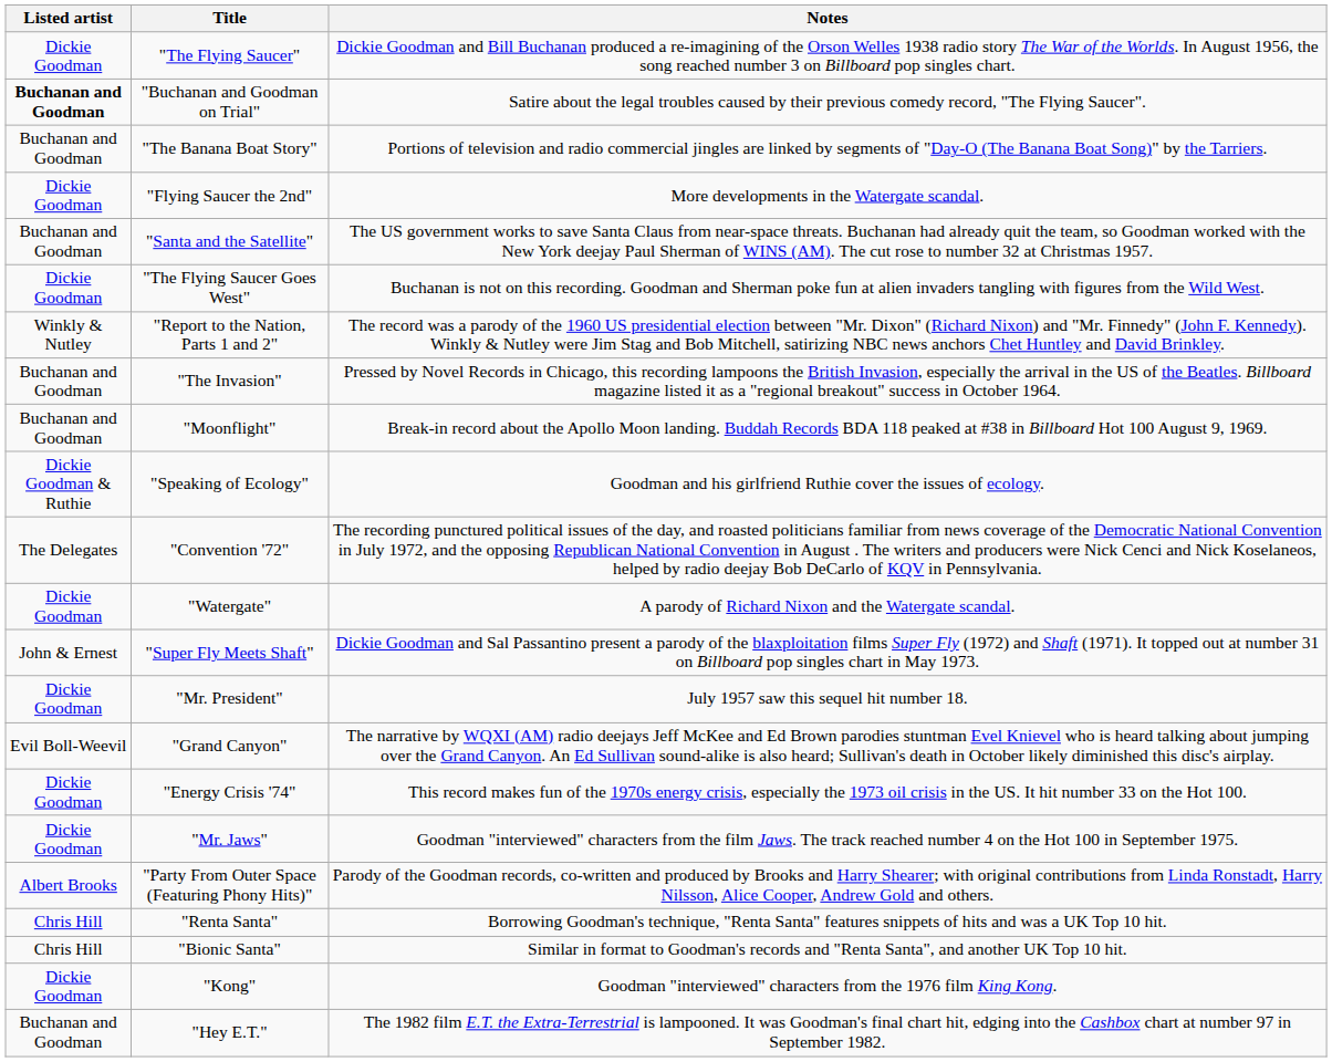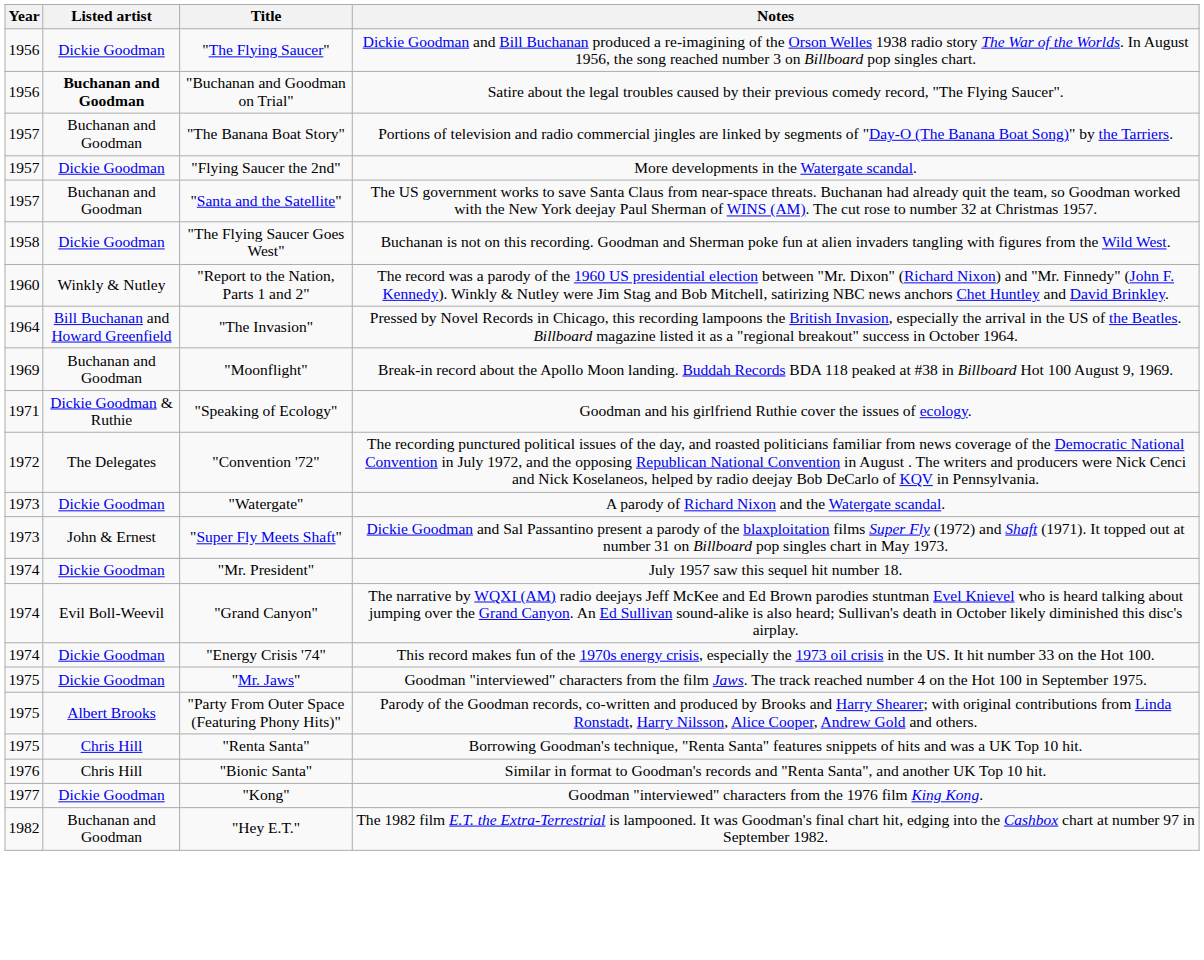 <table class="sortable wikitable" style="text-align: center; margin: 1em">
 <tr>
+<th>Year</th>
 <th>Listed artist</th>
 <th>Title</th>
 <th class="unsortable">Notes</th>
 </tr>
 <tr>
+<td>1956</td>
 <td><a href='#'>Dickie Goodman</a></td>
 <td>"<a href='#'>The Flying Saucer</a>"</td>
 <td><a href='#'>Dickie Goodman</a> and <a href='#'>Bill Buchanan</a> produced a re-imagining of the <a href='#'>Orson Welles</a> 1938 radio story <em><a href='#'>The War of the Worlds</a></em>. In August 1956, the song reached number 3 on <em>Billboard</em> pop singles chart.</td>
 </tr>
 <tr>
+<td>1956</td>
 <td><strong>Buchanan and Goodman</strong></td>
 <td>"Buchanan and Goodman on Trial"</td>
 <td>Satire about the legal troubles caused by their previous comedy record, "The Flying Saucer".</td>
 </tr>
 <tr>
+<td>1957</td>
 <td>Buchanan and Goodman</td>
 <td>"The Banana Boat Story"</td>
 <td>Portions of television and radio commercial jingles are linked by segments of "<a href='#'>Day-O (The Banana Boat Song)</a>" by <a href='#'>the Tarriers</a>.</td>
 </tr>
 <tr>
+<td>1957</td>
 <td><a href='#'>Dickie Goodman</a></td>
 <td>"Flying Saucer the 2nd"</td>
 <td>More developments in the <a href='#'>Watergate scandal</a>.</td>
 </tr>
 <tr>
+<td>1957</td>
 <td>Buchanan and Goodman</td>
 <td>"<a href='#'>Santa and the Satellite</a>"</td>
 <td>The US government works to save Santa Claus from near-space threats. Buchanan had already quit the team, so Goodman worked with the New York deejay Paul Sherman of <a href='#'>WINS (AM)</a>. The cut rose to number 32 at Christmas 1957.</td>
 </tr>
 <tr>
+<td>1958</td>
 <td><a href='#'>Dickie Goodman</a></td>
 <td>"The Flying Saucer Goes West"</td>
 <td>Buchanan is not on this recording. Goodman and Sherman poke fun at alien invaders tangling with figures from the <a href='#'>Wild West</a>.</td>
 </tr>
 <tr>
+<td>1960</td>
 <td>Winkly & Nutley</td>
 <td>"Report to the Nation, Parts 1 and 2"</td>
 <td>The record was a parody of the <a href='#'>1960 US presidential election</a> between "Mr. Dixon" (<a href='#'>Richard Nixon</a>) and "Mr. Finnedy" (<a href='#'>John F. Kennedy</a>). Winkly & Nutley were Jim Stag and Bob Mitchell, satirizing NBC news anchors <a href='#'>Chet Huntley</a> and <a href='#'>David Brinkley</a>.</td>
 </tr>
 <tr>
-<td>Buchanan and Goodman</td>
+<td>1964</td>
+<td><a href='#'>Bill Buchanan</a> and <a href='#'>Howard Greenfield</a></td>
 <td>"The Invasion"</td>
 <td>Pressed by Novel Records in Chicago, this recording lampoons the <a href='#'>British Invasion</a>, especially the arrival in the US of <a href='#'>the Beatles</a>. <em>Billboard</em> magazine listed it as a "regional breakout" success in October 1964.</td>
 </tr>
 <tr>
+<td>1969</td>
 <td>Buchanan and Goodman</td>
 <td>"Moonflight"</td>
 <td>Break-in record about the Apollo Moon landing.  <a href='#'>Buddah Records</a> BDA 118 peaked at #38 in <em>Billboard</em> Hot 100 August 9, 1969.</td>
 </tr>
 <tr>
+<td>1971</td>
 <td><a href='#'>Dickie Goodman</a> & Ruthie</td>
 <td>"Speaking of Ecology"</td>
 <td>Goodman and his girlfriend Ruthie cover the issues of <a href='#'>ecology</a>.</td>
 </tr>
 <tr>
+<td>1972</td>
 <td>The Delegates</td>
 <td>"Convention '72"</td>
 <td>The recording punctured political issues of the day, and roasted politicians familiar from news coverage of the <a href='#'>Democratic National Convention</a> in July 1972, and the opposing <a href='#'>Republican National Convention</a> in August . The writers and producers were Nick Cenci and Nick Koselaneos, helped by radio deejay Bob DeCarlo of <a href='#'>KQV</a> in Pennsylvania.</td>
 </tr>
 <tr>
+<td>1973</td>
 <td><a href='#'>Dickie Goodman</a></td>
 <td>"Watergate"</td>
 <td>A parody of <a href='#'>Richard Nixon</a> and the <a href='#'>Watergate scandal</a>.</td>
 </tr>
 <tr>
+<td>1973</td>
 <td>John & Ernest</td>
 <td>"<a href='#'>Super Fly Meets Shaft</a>"</td>
 <td><a href='#'>Dickie Goodman</a> and Sal Passantino present a parody of the <a href='#'>blaxploitation</a> films <em><a href='#'>Super Fly</a></em> (1972) and <em><a href='#'>Shaft</a></em> (1971). It topped out at number 31 on <em>Billboard</em> pop singles chart in May 1973.</td>
 </tr>
 <tr>
+<td>1974</td>
 <td><a href='#'>Dickie Goodman</a></td>
 <td>"Mr. President"</td>
 <td>July 1957 saw this sequel hit number 18.</td>
 </tr>
 <tr>
+<td>1974</td>
 <td>Evil Boll-Weevil</td>
 <td>"Grand Canyon"</td>
 <td>The narrative by <a href='#'>WQXI (AM)</a> radio deejays Jeff McKee and Ed Brown parodies stuntman <a href='#'>Evel Knievel</a> who is heard talking about jumping over the <a href='#'>Grand Canyon</a>. An <a href='#'>Ed Sullivan</a> sound-alike is also heard; Sullivan's death in October likely diminished this disc's airplay.</td>
 </tr>
 <tr>
+<td>1974</td>
 <td><a href='#'>Dickie Goodman</a></td>
 <td>"Energy Crisis '74"</td>
 <td>This record makes fun of the <a href='#'>1970s energy crisis</a>, especially the <a href='#'>1973 oil crisis</a> in the US. It hit number 33 on the Hot 100.</td>
 </tr>
 <tr>
+<td>1975</td>
 <td><a href='#'>Dickie Goodman</a></td>
 <td>"<a href='#'>Mr. Jaws</a>"</td>
 <td>Goodman "interviewed" characters from the film <em><a href='#'>Jaws</a></em>. The track reached number 4 on the Hot 100 in September 1975.</td>
 </tr>
 <tr>
+<td>1975</td>
 <td><a href='#'>Albert Brooks</a></td>
 <td>"Party From Outer Space (Featuring Phony Hits)"</td>
 <td>Parody of the Goodman records, co-written and produced by Brooks and <a href='#'>Harry Shearer</a>; with original contributions from <a href='#'>Linda Ronstadt</a>, <a href='#'>Harry Nilsson</a>, <a href='#'>Alice Cooper</a>, <a href='#'>Andrew Gold</a> and others.</td>
 </tr>
 <tr>
+<td>1975</td>
 <td><a href='#'>Chris Hill</a></td>
 <td>"Renta Santa"</td>
 <td>Borrowing Goodman's technique, "Renta Santa" features snippets of hits and was a UK Top 10 hit.</td>
 </tr>
 <tr>
+<td>1976</td>
 <td>Chris Hill</td>
 <td>"Bionic Santa"</td>
 <td>Similar in format to  Goodman's records and "Renta Santa", and another UK Top 10 hit.</td>
 </tr>
 <tr>
+<td>1977</td>
 <td><a href='#'>Dickie Goodman</a></td>
 <td>"Kong"</td>
 <td>Goodman "interviewed" characters from the 1976 film <em><a href='#'>King Kong</a></em>.</td>
 </tr>
 <tr>
+<td>1982</td>
 <td>Buchanan and Goodman</td>
 <td>"Hey E.T."</td>
 <td>The 1982 film <em><a href='#'>E.T. the Extra-Terrestrial</a></em> is lampooned. It was Goodman's final chart hit, edging into the <em><a href='#'>Cashbox</a></em> chart at number 97 in September 1982.</td>
 </tr>
 </table>
